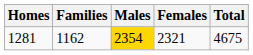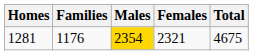 <table class="wikitable">
 <tr>
 <th>Homes</th>
 <th>Families</th>
 <th>Males</th>
 <th>Females</th>
 <th>Total</th>
 </tr>
 <tr>
 <td>1281</td>
-<td>1162</td>
+<td>1176</td>
 <td style="background: gold;">2354</td>
 <td>2321</td>
 <td>4675</td>
 </tr>
 </table>
